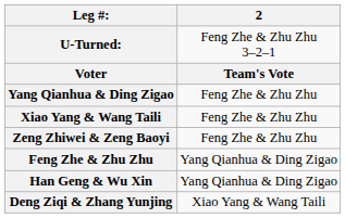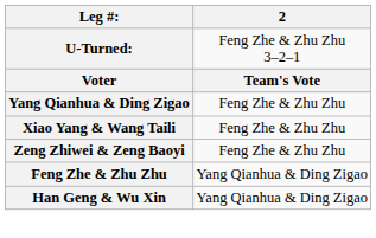 <table class="wikitable" style="text-align:center">
 <tr>
 <th align="left">Leg #:</th>
 <th>2</th>
 </tr>
 <tr>
 <th align="left">U-Turned:</th>
 <td>Feng Zhe & Zhu Zhu<br>3–2–1</td>
 </tr>
 <tr>
 <th>Voter</th>
 <th>Team's Vote</th>
 </tr>
 <tr>
 <th>Yang Qianhua & Ding Zigao</th>
 <td>Feng Zhe & Zhu Zhu</td>
 </tr>
 <tr>
 <th>Xiao Yang & Wang Taili</th>
 <td>Feng Zhe & Zhu Zhu</td>
 </tr>
 <tr>
 <th>Zeng Zhiwei & Zeng Baoyi</th>
 <td>Feng Zhe & Zhu Zhu</td>
 </tr>
 <tr>
 <th>Feng Zhe & Zhu Zhu</th>
 <td>Yang Qianhua & Ding Zigao</td>
 </tr>
 <tr>
 <th>Han Geng & Wu Xin</th>
 <td>Yang Qianhua & Ding Zigao</td>
 </tr>
-<tr>
-<th>Deng Ziqi & Zhang Yunjing</th>
-<td>Xiao Yang & Wang Taili</td>
-</tr>
 </table>
